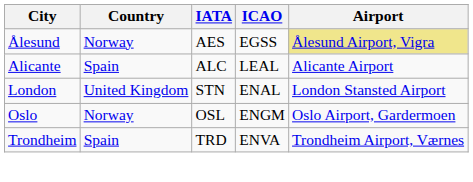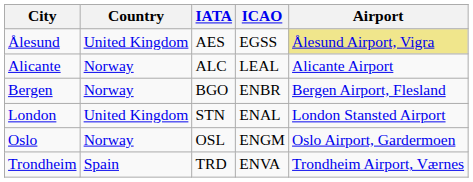 <table class="wikitable sortable">
 <tr>
 <th>City</th>
 <th>Country</th>
 <th><a href='#'>IATA</a></th>
 <th><a href='#'>ICAO</a></th>
 <th>Airport</th>
 </tr>
 <tr>
 <td><a href='#'>Ålesund</a></td>
-<td><a href='#'>Norway</a></td>
+<td><a href='#'>United Kingdom</a></td>
 <td>AES</td>
 <td>EGSS</td>
 <td style="background: khaki;"><a href='#'>Ålesund Airport, Vigra</a></td>
 </tr>
 <tr>
 <td><a href='#'>Alicante</a></td>
-<td><a href='#'>Spain</a></td>
+<td><a href='#'>Norway</a></td>
 <td>ALC</td>
 <td>LEAL</td>
 <td><a href='#'>Alicante Airport</a></td>
+</tr>
+<tr>
+<td><a href='#'>Bergen</a></td>
+<td><a href='#'>Norway</a></td>
+<td>BGO</td>
+<td>ENBR</td>
+<td><a href='#'>Bergen Airport, Flesland</a></td>
 </tr>
 <tr>
 <td><a href='#'>London</a></td>
 <td><a href='#'>United Kingdom</a></td>
 <td>STN</td>
 <td>ENAL</td>
 <td><a href='#'>London Stansted Airport</a></td>
 </tr>
 <tr>
 <td><a href='#'>Oslo</a></td>
 <td><a href='#'>Norway</a></td>
 <td>OSL</td>
 <td>ENGM</td>
 <td><a href='#'>Oslo Airport, Gardermoen</a></td>
 </tr>
 <tr>
 <td><a href='#'>Trondheim</a></td>
 <td><a href='#'>Spain</a></td>
 <td>TRD</td>
 <td>ENVA</td>
 <td><a href='#'>Trondheim Airport, Værnes</a></td>
 </tr>
 </table>
